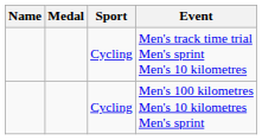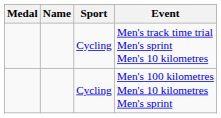 <table class="wikitable sortable" style="font-size:90%">
 <tr>
+<th>Medal</th>
 <th>Name</th>
-<th>Medal</th>
 <th>Sport</th>
 <th>Event</th>
 </tr>
 <tr>
+<td><br><br></td>
 <td></td>
-<td><br><br></td>
 <td><a href='#'>Cycling</a></td>
 <td><a href='#'>Men's track time trial</a><br><a href='#'>Men's sprint</a><br><a href='#'>Men's 10 kilometres</a></td>
 </tr>
 <tr>
+<td><br><br></td>
 <td></td>
-<td><br><br></td>
 <td><a href='#'>Cycling</a></td>
 <td><a href='#'>Men's 100 kilometres</a><br><a href='#'>Men's 10 kilometres</a><br><a href='#'>Men's sprint</a></td>
 </tr>
 </table>
